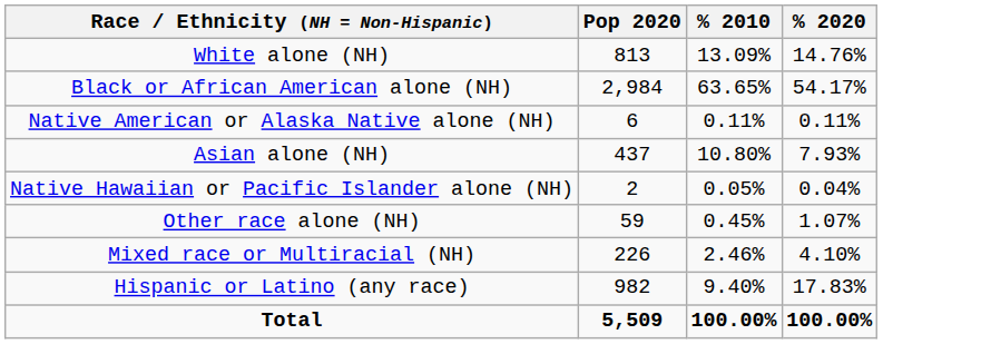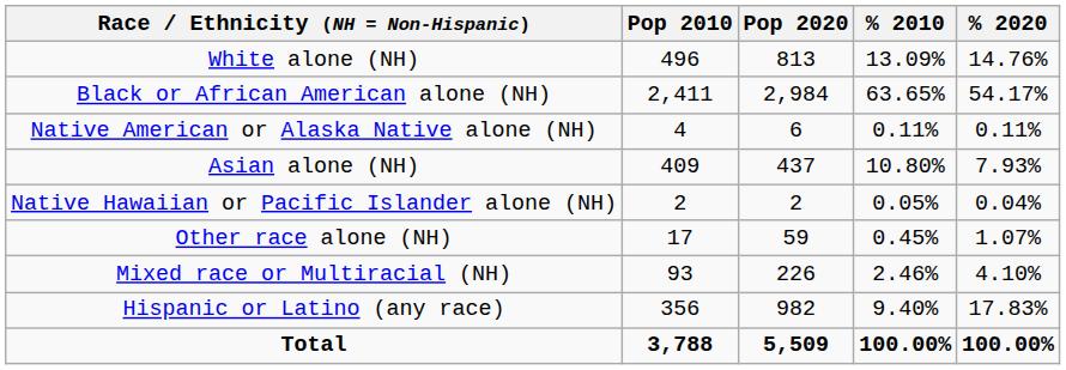 <table class="wikitable" style="text-align:center;">
 <tr>
 <th>Race / Ethnicity <small>(<em>NH = Non-Hispanic</em>)</small></th>
+<th>Pop 2010</th>
 <th>Pop 2020</th>
 <th>% 2010</th>
 <th>% 2020</th>
 </tr>
 <tr>
 <td><a href='#'>White</a> alone (NH)</td>
+<td>496</td>
 <td>813</td>
 <td>13.09%</td>
 <td>14.76%</td>
 </tr>
 <tr>
 <td><a href='#'>Black or African American</a> alone (NH)</td>
+<td>2,411</td>
 <td>2,984</td>
 <td>63.65%</td>
 <td>54.17%</td>
 </tr>
 <tr>
 <td><a href='#'>Native American</a> or <a href='#'>Alaska Native</a> alone (NH)</td>
+<td>4</td>
 <td>6</td>
 <td>0.11%</td>
 <td>0.11%</td>
 </tr>
 <tr>
 <td><a href='#'>Asian</a> alone (NH)</td>
+<td>409</td>
 <td>437</td>
 <td>10.80%</td>
 <td>7.93%</td>
 </tr>
 <tr>
 <td><a href='#'>Native Hawaiian</a> or <a href='#'>Pacific Islander</a> alone (NH)</td>
 <td>2</td>
+<td>2</td>
 <td>0.05%</td>
 <td>0.04%</td>
 </tr>
 <tr>
 <td><a href='#'>Other race</a> alone (NH)</td>
+<td>17</td>
 <td>59</td>
 <td>0.45%</td>
 <td>1.07%</td>
 </tr>
 <tr>
 <td><a href='#'>Mixed race or Multiracial</a> (NH)</td>
+<td>93</td>
 <td>226</td>
 <td>2.46%</td>
 <td>4.10%</td>
 </tr>
 <tr>
 <td><a href='#'>Hispanic or Latino</a> (any race)</td>
+<td>356</td>
 <td>982</td>
 <td>9.40%</td>
 <td>17.83%</td>
 </tr>
 <tr>
 <td><strong>Total</strong></td>
+<td><strong>3,788</strong></td>
 <td><strong>5,509</strong></td>
 <td><strong>100.00%</strong></td>
 <td><strong>100.00%</strong></td>
 </tr>
 </table>
